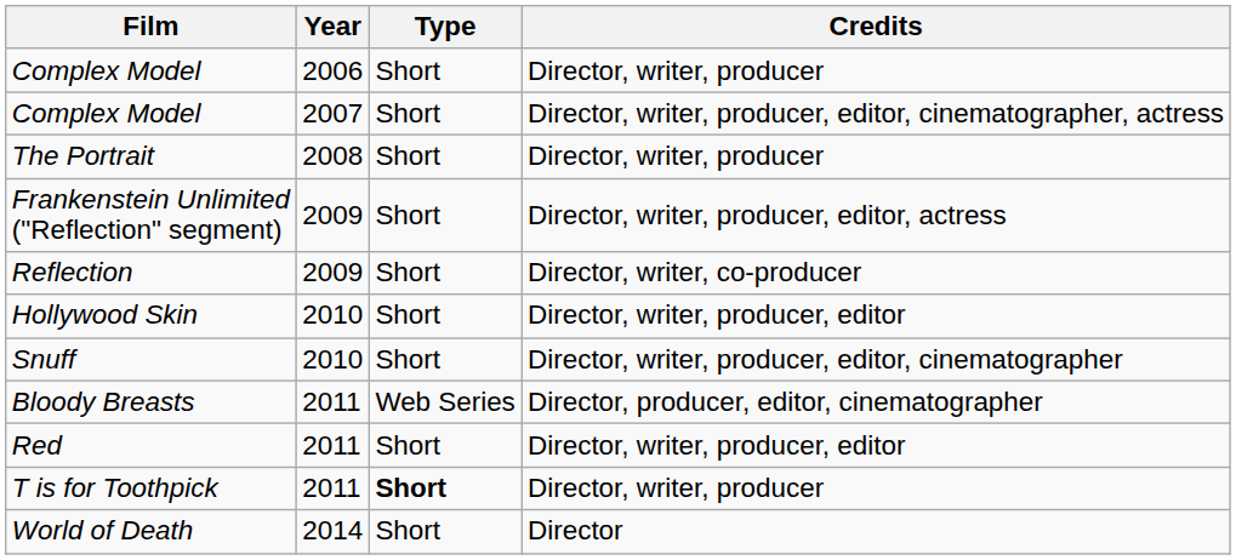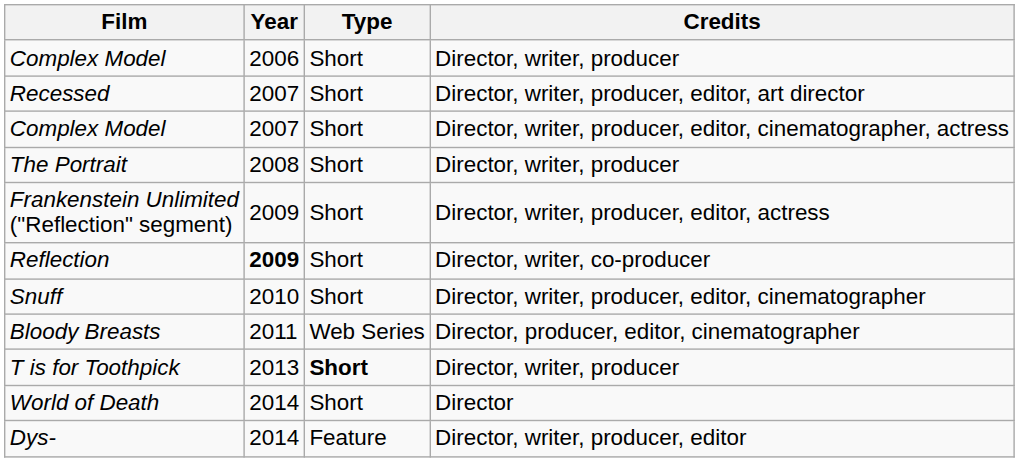 <table class="wikitable">
 <tr>
 <th>Film</th>
 <th>Year</th>
 <th>Type</th>
 <th>Credits</th>
 </tr>
 <tr>
 <td><em>Complex Model</em></td>
 <td>2006</td>
 <td>Short</td>
 <td>Director, writer, producer</td>
+</tr>
+<tr>
+<td><em>Recessed</em></td>
+<td>2007</td>
+<td>Short</td>
+<td>Director, writer, producer, editor, art director</td>
 </tr>
 <tr>
 <td><em>Complex Model</em></td>
 <td>2007</td>
 <td>Short</td>
 <td>Director, writer, producer, editor, cinematographer, actress</td>
 </tr>
 <tr>
 <td><em>The Portrait</em></td>
 <td>2008</td>
 <td>Short</td>
 <td>Director, writer, producer</td>
 </tr>
 <tr>
 <td><em>Frankenstein Unlimited</em><br>("Reflection" segment)</td>
 <td>2009</td>
 <td>Short</td>
 <td>Director, writer, producer, editor, actress</td>
 </tr>
 <tr>
 <td><em>Reflection</em></td>
-<td>2009</td>
+<td><strong>2009</strong></td>
 <td>Short</td>
 <td>Director, writer, co-producer</td>
-</tr>
-<tr>
-<td><em>Hollywood Skin</em></td>
-<td>2010</td>
-<td>Short</td>
-<td>Director, writer, producer, editor</td>
 </tr>
 <tr>
 <td><em>Snuff</em></td>
 <td>2010</td>
 <td>Short</td>
 <td>Director, writer, producer, editor, cinematographer</td>
 </tr>
 <tr>
 <td><em>Bloody Breasts</em></td>
 <td>2011</td>
 <td>Web Series</td>
 <td>Director, producer, editor, cinematographer</td>
 </tr>
 <tr>
-<td><em>Red</em></td>
-<td>2011</td>
-<td>Short</td>
-<td>Director, writer, producer, editor</td>
-</tr>
-<tr>
 <td><em>T is for Toothpick</em></td>
-<td>2011</td>
+<td>2013</td>
 <td><strong>Short</strong></td>
 <td>Director, writer, producer</td>
 </tr>
 <tr>
 <td><em>World of Death</em></td>
 <td>2014</td>
 <td>Short</td>
 <td>Director</td>
 </tr>
+<tr>
+<td><em>Dys-</em></td>
+<td>2014</td>
+<td>Feature</td>
+<td>Director, writer, producer, editor</td>
+</tr>
 </table>
